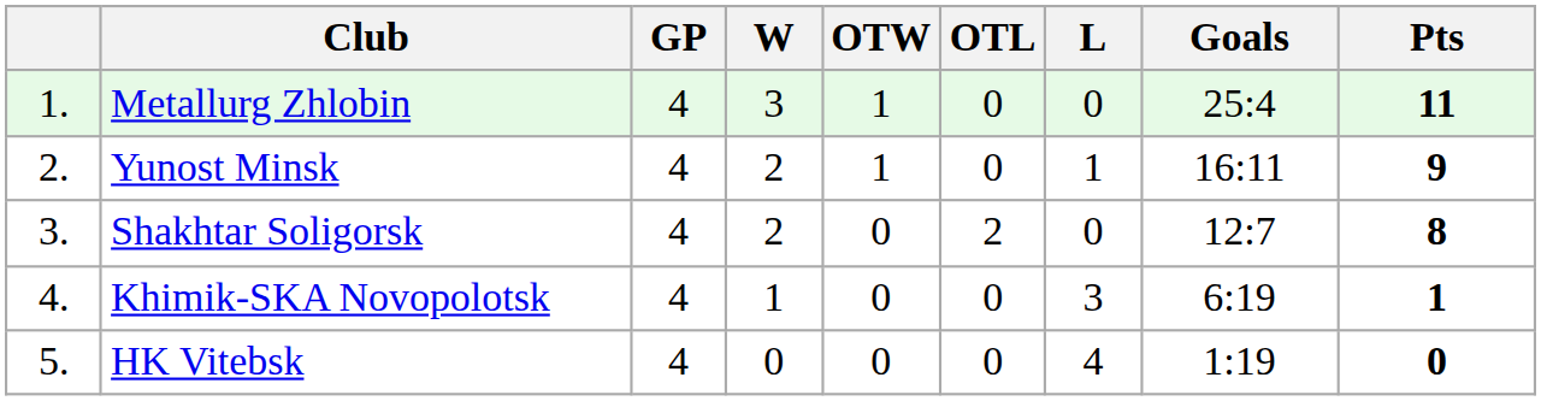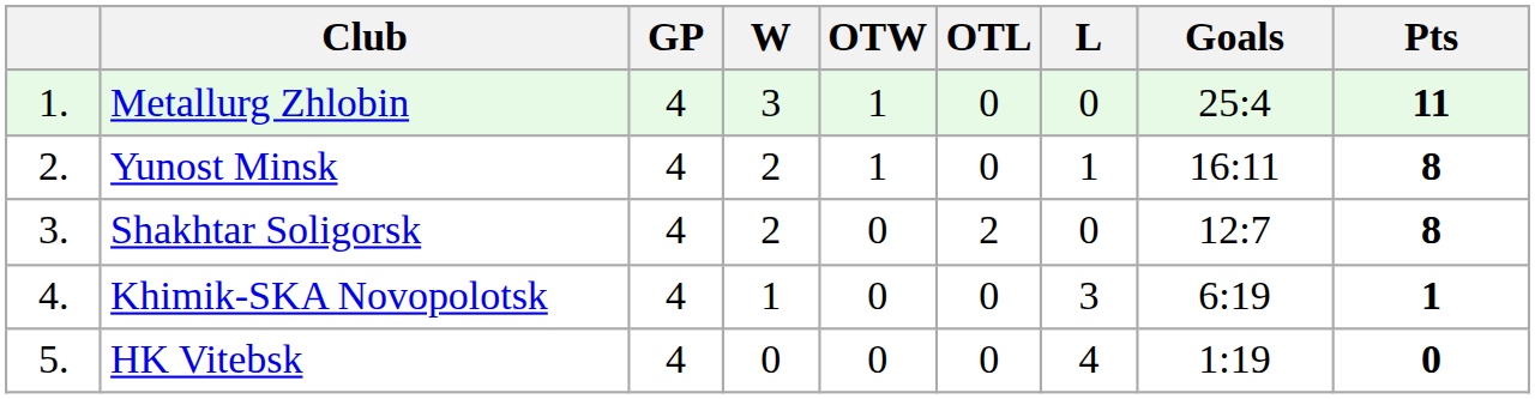 <table class="wikitable">
 <tr>
 <th width="30"></th>
 <th width="200">Club</th>
 <th width="30">GP</th>
 <th width="30">W</th>
 <th width="30">OTW</th>
 <th width="30">OTL</th>
 <th width="30">L</th>
 <th width="70">Goals</th>
 <th width="70">Pts</th>
 </tr>
 <tr bgcolor="#e6fae6" align="center">
 <td>1.</td>
 <td align="left"><a href='#'>Metallurg Zhlobin</a></td>
 <td>4</td>
 <td>3</td>
 <td>1</td>
 <td>0</td>
 <td>0</td>
 <td>25:4</td>
 <td><strong>11</strong></td>
 </tr>
 <tr bgcolor="#FFFFFF" align="center">
 <td>2.</td>
 <td align="left"><a href='#'>Yunost Minsk</a></td>
 <td>4</td>
 <td>2</td>
 <td>1</td>
 <td>0</td>
 <td>1</td>
 <td>16:11</td>
-<td><strong>9</strong></td>
+<td><strong>8</strong></td>
 </tr>
 <tr bgcolor="#FFFFFF" align="center">
 <td>3.</td>
 <td align="left"><a href='#'>Shakhtar Soligorsk</a></td>
 <td>4</td>
 <td>2</td>
 <td>0</td>
 <td>2</td>
 <td>0</td>
 <td>12:7</td>
 <td><strong>8</strong></td>
 </tr>
 <tr bgcolor="#FFFFFF" align="center">
 <td>4.</td>
 <td align="left"><a href='#'>Khimik-SKA Novopolotsk</a></td>
 <td>4</td>
 <td>1</td>
 <td>0</td>
 <td>0</td>
 <td>3</td>
 <td>6:19</td>
 <td><strong>1</strong></td>
 </tr>
 <tr bgcolor="#FFFFFF" align="center">
 <td>5.</td>
 <td align="left"><a href='#'>HK Vitebsk</a></td>
 <td>4</td>
 <td>0</td>
 <td>0</td>
 <td>0</td>
 <td>4</td>
 <td>1:19</td>
 <td><strong>0</strong></td>
 </tr>
 </table>
